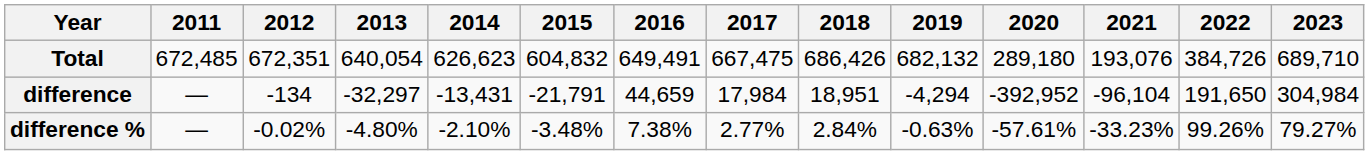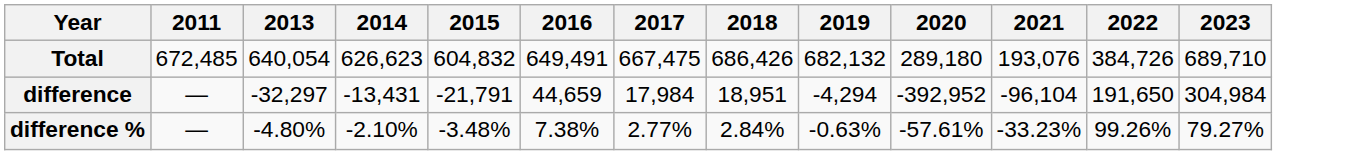 <table class="wikitable" style="margin:left;text-align:center">
 <tr>
 <th>Year</th>
 <th>2011</th>
-<th>2012</th>
 <th>2013</th>
 <th>2014</th>
 <th>2015</th>
 <th>2016</th>
 <th>2017</th>
 <th>2018</th>
 <th>2019</th>
 <th>2020</th>
 <th>2021</th>
 <th>2022</th>
 <th>2023</th>
 </tr>
 <tr>
 <th>Total</th>
 <td>672,485</td>
-<td>672,351</td>
 <td>640,054</td>
 <td>626,623</td>
 <td>604,832</td>
 <td>649,491</td>
 <td>667,475</td>
 <td>686,426</td>
 <td>682,132</td>
 <td>289,180</td>
 <td>193,076</td>
 <td>384,726</td>
 <td>689,710</td>
 </tr>
 <tr>
 <th> difference</th>
 <td>—</td>
-<td>-134</td>
 <td>-32,297</td>
 <td>-13,431</td>
 <td>-21,791</td>
 <td>44,659</td>
 <td>17,984</td>
 <td>18,951</td>
 <td>-4,294</td>
 <td>-392,952</td>
 <td>-96,104</td>
 <td>191,650</td>
 <td>304,984</td>
 </tr>
 <tr>
 <th> difference %</th>
 <td>—</td>
-<td>-0.02%</td>
 <td>-4.80%</td>
 <td>-2.10%</td>
 <td>-3.48%</td>
 <td>7.38%</td>
 <td>2.77%</td>
 <td>2.84%</td>
 <td>-0.63%</td>
 <td>-57.61%</td>
 <td>-33.23%</td>
 <td>99.26%</td>
 <td>79.27%</td>
 </tr>
 </table>
